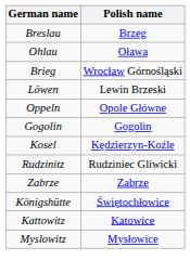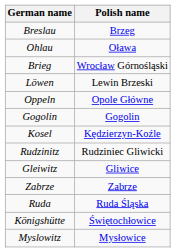 <table class="wikitable" align="right" style="text-align:center; font-size:85%; margin-left: 15px;">
 <tr>
 <th>German name</th>
 <th>Polish name</th>
 </tr>
 <tr>
 <td><em>Breslau</em></td>
 <td><a href='#'>Brzeg</a></td>
 </tr>
 <tr>
 <td><em>Ohlau</em></td>
 <td><a href='#'>Oława</a></td>
 </tr>
 <tr>
 <td><em>Brieg</em></td>
 <td><a href='#'>Wrocław</a> Górnośląski</td>
 </tr>
 <tr>
 <td><em>Löwen</em></td>
 <td>Lewin Brzeski</td>
 </tr>
 <tr>
 <td><em>Oppeln</em></td>
 <td><a href='#'>Opole Główne</a></td>
 </tr>
 <tr>
 <td><em>Gogolin</em></td>
 <td><a href='#'>Gogolin</a></td>
 </tr>
 <tr>
 <td><em>Kosel</em></td>
 <td><a href='#'>Kędzierzyn-Koźle</a></td>
 </tr>
 <tr>
 <td><em>Rudzinitz</em></td>
 <td>Rudziniec Gliwicki</td>
 </tr>
 <tr>
+<td><em>Gleiwitz</em></td>
+<td><a href='#'>Gliwice</a></td>
+</tr>
+<tr>
 <td><em>Zabrze</em></td>
 <td><a href='#'>Zabrze</a></td>
+</tr>
+<tr>
+<td><em>Ruda</em></td>
+<td><a href='#'>Ruda Śląska</a></td>
 </tr>
 <tr>
 <td><em>Königshütte</em></td>
 <td><a href='#'>Świętochłowice</a></td>
 </tr>
 <tr>
-<td><em>Kattowitz</em></td>
-<td><a href='#'>Katowice</a></td>
-</tr>
-<tr>
 <td><em>Myslowitz</em></td>
 <td><a href='#'>Mysłowice</a></td>
 </tr>
 </table>
